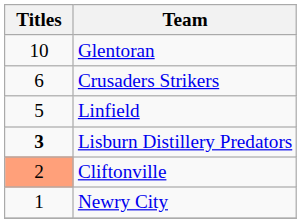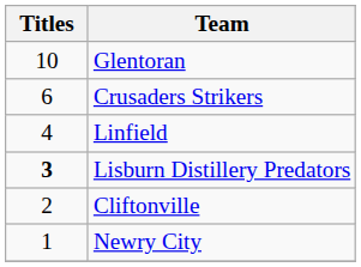 <table class="wikitable sortable" style="text-align: center;">
 <tr>
 <th width=50>Titles</th>
 <th>Team</th>
 </tr>
 <tr>
 <td align="center">10</td>
 <td align="left"><a href='#'>Glentoran</a></td>
 </tr>
 <tr>
 <td align="center">6</td>
 <td align="left"><a href='#'>Crusaders Strikers</a></td>
 </tr>
 <tr>
-<td align="center">5</td>
+<td align="center">4</td>
 <td align="left"><a href='#'>Linfield</a></td>
 </tr>
 <tr>
 <td align="center"><strong>3</strong></td>
 <td align="left"><a href='#'>Lisburn Distillery Predators</a></td>
 </tr>
 <tr>
-<td align="center" style="background: lightsalmon;">2</td>
+<td align="center">2</td>
 <td align="left"><a href='#'>Cliftonville</a></td>
 </tr>
 <tr>
 <td align="center">1</td>
 <td align="left"><a href='#'>Newry City</a></td>
 </tr>
 <tr>
 </tr>
 </table>
